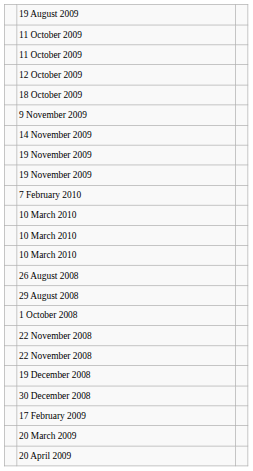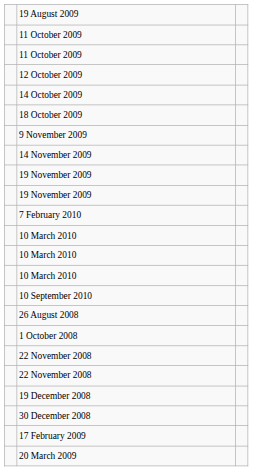 <table class="wikitable" style="font-size: 89%; float: left; width: 26em; margin-right: 1em; height: 700px">
 <tr>
 <td></td>
 <td>19 August 2009</td>
 <td></td>
 </tr>
 <tr>
 <td></td>
 <td>11 October 2009</td>
 <td></td>
 </tr>
 <tr>
 <td></td>
 <td>11 October 2009</td>
 <td></td>
 </tr>
 <tr>
 <td></td>
 <td>12 October 2009</td>
+<td></td>
+</tr>
+<tr>
+<td></td>
+<td>14 October 2009</td>
 <td></td>
 </tr>
 <tr>
 <td></td>
 <td>18 October 2009</td>
 <td></td>
 </tr>
 <tr>
 <td></td>
 <td>9 November 2009</td>
 <td></td>
 </tr>
 <tr>
 <td></td>
 <td>14 November 2009</td>
 <td></td>
 </tr>
 <tr>
 <td></td>
 <td>19 November 2009</td>
 <td></td>
 </tr>
 <tr>
 <td></td>
 <td>19 November 2009</td>
 <td></td>
 </tr>
 <tr>
 <td></td>
 <td>7 February 2010</td>
 <td></td>
 </tr>
 <tr>
 <td></td>
 <td>10 March 2010</td>
 <td></td>
 </tr>
 <tr>
 <td></td>
 <td>10 March 2010</td>
 <td></td>
 </tr>
 <tr>
 <td></td>
 <td>10 March 2010</td>
 <td></td>
 </tr>
 <tr>
 <td></td>
-<td>26 August 2008</td>
+<td>10 September 2010</td>
 <td></td>
 </tr>
 <tr>
 <td></td>
-<td>29 August 2008</td>
+<td>26 August 2008</td>
 <td></td>
 </tr>
 <tr>
 <td></td>
 <td>1 October 2008</td>
 <td></td>
 </tr>
 <tr>
 <td></td>
 <td>22 November 2008</td>
 <td></td>
 </tr>
 <tr>
 <td></td>
 <td>22 November 2008</td>
 <td></td>
 </tr>
 <tr>
 <td></td>
 <td>19 December 2008</td>
 <td></td>
 </tr>
 <tr>
 <td></td>
 <td>30 December 2008</td>
 <td></td>
 </tr>
 <tr>
 <td></td>
 <td>17 February 2009</td>
 <td></td>
 </tr>
 <tr>
 <td></td>
 <td>20 March 2009</td>
 <td></td>
 </tr>
-<tr>
-<td></td>
-<td>20 April 2009</td>
-<td></td>
-</tr>
 </table>
